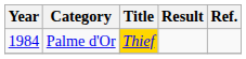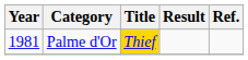 <table class="wikitable unsortable">
 <tr>
 <th>Year</th>
 <th>Category</th>
 <th>Title</th>
 <th>Result</th>
 <th>Ref.</th>
 </tr>
 <tr>
-<td><a href='#'>1984</a></td>
+<td><a href='#'>1981</a></td>
 <td><a href='#'>Palme d'Or</a></td>
 <td style="background: gold;"><em><a href='#'>Thief</a></em></td>
 <td></td>
 <td></td>
 </tr>
 <tr>
 </tr>
 </table>
